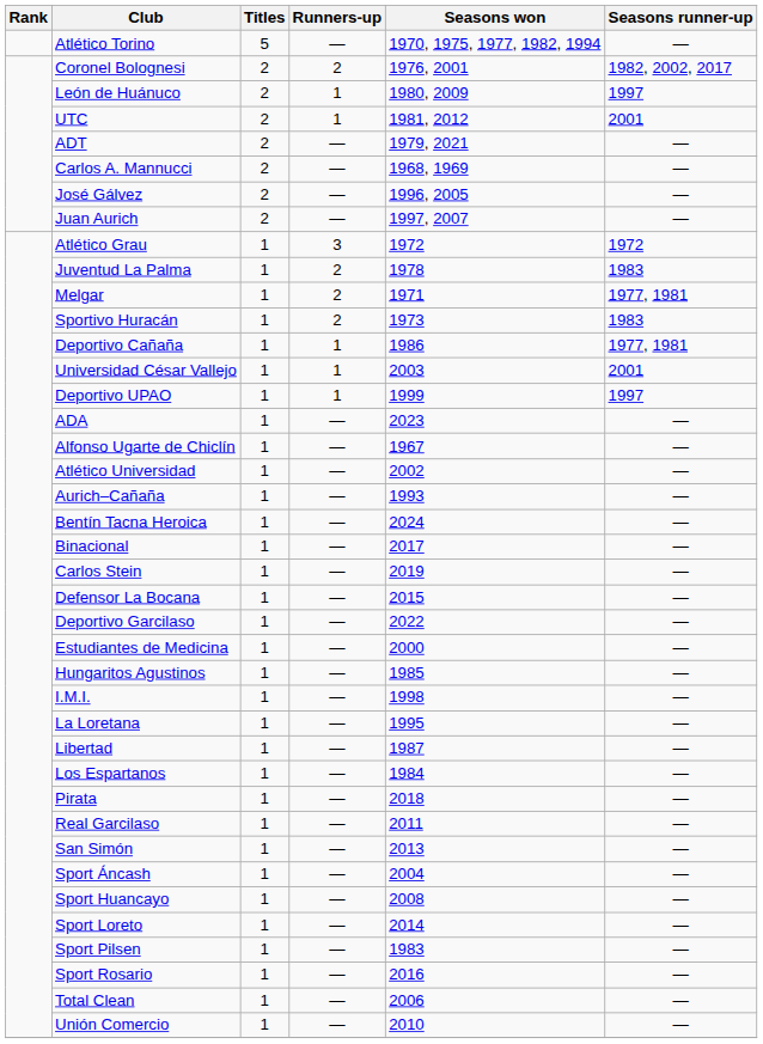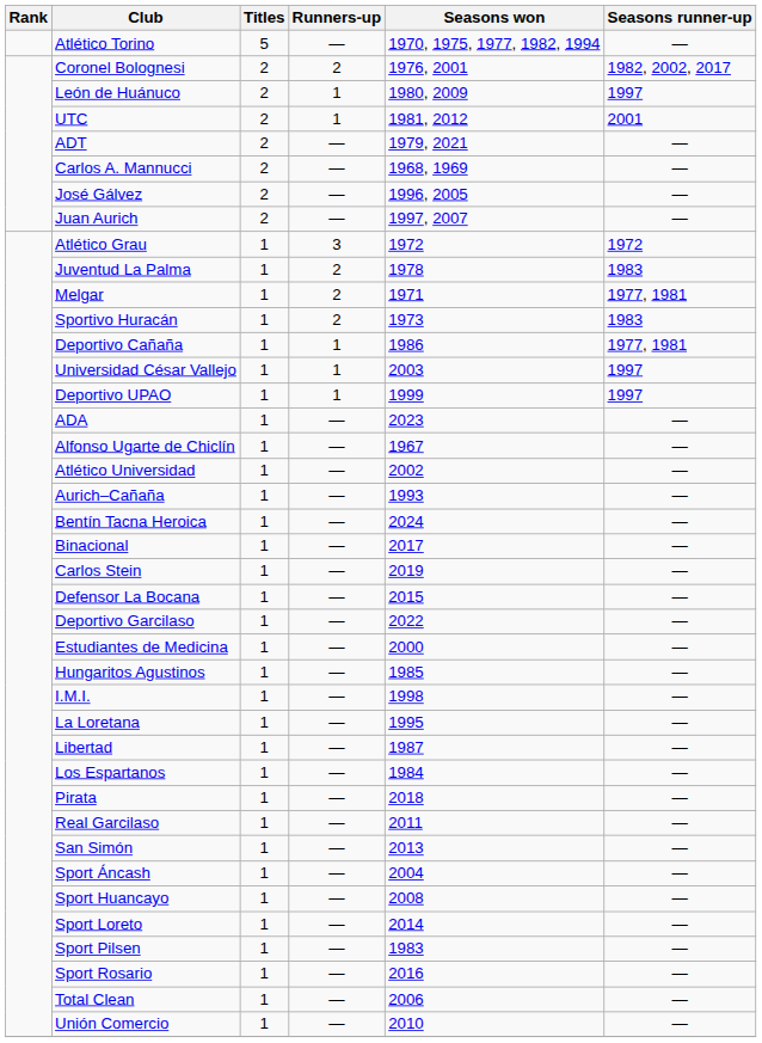 <table class="wikitable sortable plainrowheaders">
 <tr>
 <th>Rank</th>
 <th scope=col>Club</th>
 <th scope=col>Titles</th>
 <th scope=col>Runners-up</th>
 <th scope=col>Seasons won</th>
 <th scope=col>Seasons runner-up</th>
 </tr>
 <tr>
 <td rowspan="1"></td>
 <td><a href='#'>Atlético Torino</a></td>
 <td align=center>5</td>
 <td align=center>—</td>
 <td><a href='#'>1970</a>, <a href='#'>1975</a>, <a href='#'>1977</a>, <a href='#'>1982</a>, <a href='#'>1994</a></td>
 <td align=center>—</td>
 </tr>
 <tr>
 <td rowspan="7"></td>
 <td><a href='#'>Coronel Bolognesi</a></td>
 <td align=center>2</td>
 <td align=center>2</td>
 <td><a href='#'>1976</a>, <a href='#'>2001</a></td>
 <td><a href='#'>1982</a>, <a href='#'>2002</a>, <a href='#'>2017</a></td>
 </tr>
 <tr>
 <td><a href='#'>León de Huánuco</a></td>
 <td align=center>2</td>
 <td align=center>1</td>
 <td><a href='#'>1980</a>, <a href='#'>2009</a></td>
 <td><a href='#'>1997</a></td>
 </tr>
 <tr>
 <td><a href='#'>UTC</a></td>
 <td align=center>2</td>
 <td align=center>1</td>
 <td><a href='#'>1981</a>, <a href='#'>2012</a></td>
 <td><a href='#'>2001</a></td>
 </tr>
 <tr>
 <td><a href='#'>ADT</a></td>
 <td align=center>2</td>
 <td align=center>—</td>
 <td><a href='#'>1979</a>, <a href='#'>2021</a></td>
 <td align=center>—</td>
 </tr>
 <tr>
 <td><a href='#'>Carlos A. Mannucci</a></td>
 <td align=center>2</td>
 <td align=center>—</td>
 <td><a href='#'>1968</a>, <a href='#'>1969</a></td>
 <td align=center>—</td>
 </tr>
 <tr>
 <td><a href='#'>José Gálvez</a></td>
 <td align=center>2</td>
 <td align=center>—</td>
 <td><a href='#'>1996</a>, <a href='#'>2005</a></td>
 <td align=center>—</td>
 </tr>
 <tr>
 <td><a href='#'>Juan Aurich</a></td>
 <td align=center>2</td>
 <td align=center>—</td>
 <td><a href='#'>1997</a>, <a href='#'>2007</a></td>
 <td align=center>—</td>
 </tr>
 <tr>
 <td rowspan="32"></td>
 <td><a href='#'>Atlético Grau</a></td>
 <td align=center>1</td>
 <td align=center>3</td>
 <td><a href='#'>1972</a></td>
 <td><a href='#'>1972</a></td>
 </tr>
 <tr>
 <td><a href='#'>Juventud La Palma</a></td>
 <td align=center>1</td>
 <td align=center>2</td>
 <td><a href='#'>1978</a></td>
 <td><a href='#'>1983</a></td>
 </tr>
 <tr>
 <td><a href='#'>Melgar</a></td>
 <td align=center>1</td>
 <td align=center>2</td>
 <td><a href='#'>1971</a></td>
 <td><a href='#'>1977</a>, <a href='#'>1981</a></td>
 </tr>
 <tr>
 <td><a href='#'>Sportivo Huracán</a></td>
 <td align=center>1</td>
 <td align=center>2</td>
 <td><a href='#'>1973</a></td>
 <td><a href='#'>1983</a></td>
 </tr>
 <tr>
 <td><a href='#'>Deportivo Cañaña</a></td>
 <td align=center>1</td>
 <td align=center>1</td>
 <td><a href='#'>1986</a></td>
 <td><a href='#'>1977</a>, <a href='#'>1981</a></td>
 </tr>
 <tr>
 <td><a href='#'>Universidad César Vallejo</a></td>
 <td align=center>1</td>
 <td align=center>1</td>
 <td><a href='#'>2003</a></td>
-<td><a href='#'>2001</a></td>
+<td><a href='#'>1997</a></td>
 </tr>
 <tr>
 <td><a href='#'>Deportivo UPAO</a></td>
 <td align=center>1</td>
 <td align=center>1</td>
 <td><a href='#'>1999</a></td>
 <td><a href='#'>1997</a></td>
 </tr>
 <tr>
 <td><a href='#'>ADA</a></td>
 <td align=center>1</td>
 <td align=center>—</td>
 <td><a href='#'>2023</a></td>
 <td align=center>—</td>
 </tr>
 <tr>
 <td><a href='#'>Alfonso Ugarte de Chiclín</a></td>
 <td align=center>1</td>
 <td align=center>—</td>
 <td><a href='#'>1967</a></td>
 <td align=center>—</td>
 </tr>
 <tr>
 <td><a href='#'>Atlético Universidad</a></td>
 <td align=center>1</td>
 <td align=center>—</td>
 <td><a href='#'>2002</a></td>
 <td align=center>—</td>
 </tr>
 <tr>
 <td><a href='#'>Aurich–Cañaña</a></td>
 <td align=center>1</td>
 <td align=center>—</td>
 <td><a href='#'>1993</a></td>
 <td align=center>—</td>
 </tr>
 <tr>
 <td><a href='#'>Bentín Tacna Heroica</a></td>
 <td align=center>1</td>
 <td align=center>—</td>
 <td><a href='#'>2024</a></td>
 <td align=center>—</td>
 </tr>
 <tr>
 <td><a href='#'>Binacional</a></td>
 <td align=center>1</td>
 <td align=center>—</td>
 <td><a href='#'>2017</a></td>
 <td align=center>—</td>
 </tr>
 <tr>
 <td><a href='#'>Carlos Stein</a></td>
 <td align=center>1</td>
 <td align=center>—</td>
 <td><a href='#'>2019</a></td>
 <td align=center>—</td>
 </tr>
 <tr>
 <td><a href='#'>Defensor La Bocana</a></td>
 <td align=center>1</td>
 <td align=center>—</td>
 <td><a href='#'>2015</a></td>
 <td align=center>—</td>
 </tr>
 <tr>
 <td><a href='#'>Deportivo Garcilaso</a></td>
 <td align=center>1</td>
 <td align=center>—</td>
 <td><a href='#'>2022</a></td>
 <td align=center>—</td>
 </tr>
 <tr>
 <td><a href='#'>Estudiantes de Medicina</a></td>
 <td align=center>1</td>
 <td align=center>—</td>
 <td><a href='#'>2000</a></td>
 <td align=center>—</td>
 </tr>
 <tr>
 <td><a href='#'>Hungaritos Agustinos</a></td>
 <td align=center>1</td>
 <td align=center>—</td>
 <td><a href='#'>1985</a></td>
 <td align=center>—</td>
 </tr>
 <tr>
 <td><a href='#'>I.M.I.</a></td>
 <td align=center>1</td>
 <td align=center>—</td>
 <td><a href='#'>1998</a></td>
 <td align=center>—</td>
 </tr>
 <tr>
 <td><a href='#'>La Loretana</a></td>
 <td align=center>1</td>
 <td align=center>—</td>
 <td><a href='#'>1995</a></td>
 <td align=center>—</td>
 </tr>
 <tr>
 <td><a href='#'>Libertad</a></td>
 <td align=center>1</td>
 <td align=center>—</td>
 <td><a href='#'>1987</a></td>
 <td align=center>—</td>
 </tr>
 <tr>
 <td><a href='#'>Los Espartanos</a></td>
 <td align=center>1</td>
 <td align=center>—</td>
 <td><a href='#'>1984</a></td>
 <td align=center>—</td>
 </tr>
 <tr>
 <td><a href='#'>Pirata</a></td>
 <td align=center>1</td>
 <td align=center>—</td>
 <td><a href='#'>2018</a></td>
 <td align=center>—</td>
 </tr>
 <tr>
 <td><a href='#'>Real Garcilaso</a></td>
 <td align=center>1</td>
 <td align=center>—</td>
 <td><a href='#'>2011</a></td>
 <td align=center>—</td>
 </tr>
 <tr>
 <td><a href='#'>San Simón</a></td>
 <td align=center>1</td>
 <td align=center>—</td>
 <td><a href='#'>2013</a></td>
 <td align=center>—</td>
 </tr>
 <tr>
 <td><a href='#'>Sport Áncash</a></td>
 <td align=center>1</td>
 <td align=center>—</td>
 <td><a href='#'>2004</a></td>
 <td align=center>—</td>
 </tr>
 <tr>
 <td><a href='#'>Sport Huancayo</a></td>
 <td align=center>1</td>
 <td align=center>—</td>
 <td><a href='#'>2008</a></td>
 <td align=center>—</td>
 </tr>
 <tr>
 <td><a href='#'>Sport Loreto</a></td>
 <td align=center>1</td>
 <td align=center>—</td>
 <td><a href='#'>2014</a></td>
 <td align=center>—</td>
 </tr>
 <tr>
 <td><a href='#'>Sport Pilsen</a></td>
 <td align=center>1</td>
 <td align=center>—</td>
 <td><a href='#'>1983</a></td>
 <td align=center>—</td>
 </tr>
 <tr>
 <td><a href='#'>Sport Rosario</a></td>
 <td align=center>1</td>
 <td align=center>—</td>
 <td><a href='#'>2016</a></td>
 <td align=center>—</td>
 </tr>
 <tr>
 <td><a href='#'>Total Clean</a></td>
 <td align=center>1</td>
 <td align=center>—</td>
 <td><a href='#'>2006</a></td>
 <td align=center>—</td>
 </tr>
 <tr>
 <td><a href='#'>Unión Comercio</a></td>
 <td align=center>1</td>
 <td align=center>—</td>
 <td><a href='#'>2010</a></td>
 <td align=center>—</td>
 </tr>
 <tr>
 </tr>
 </table>
